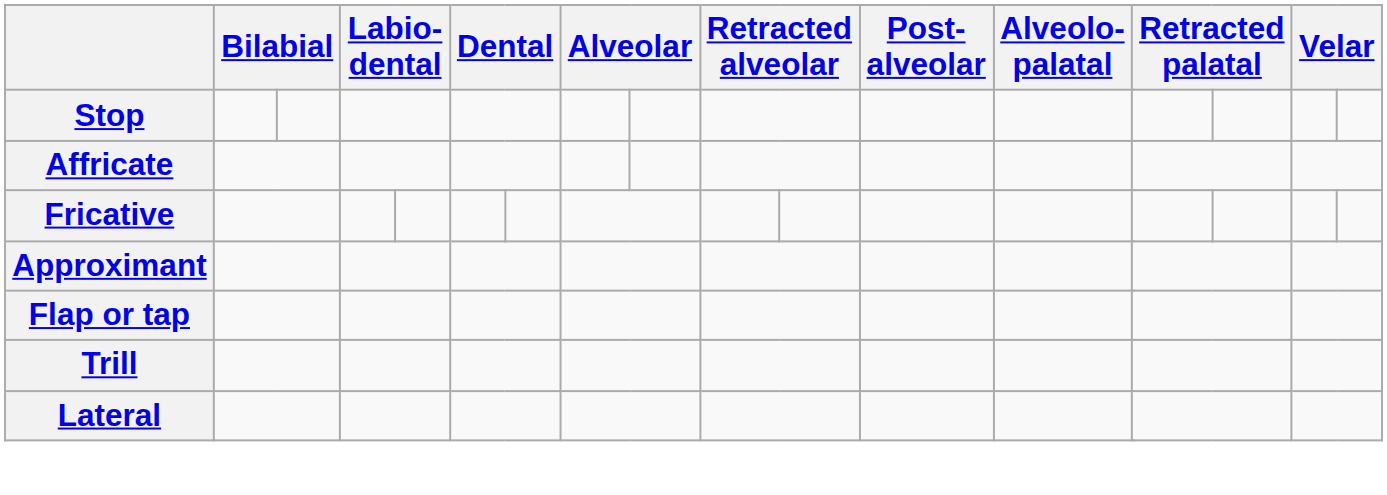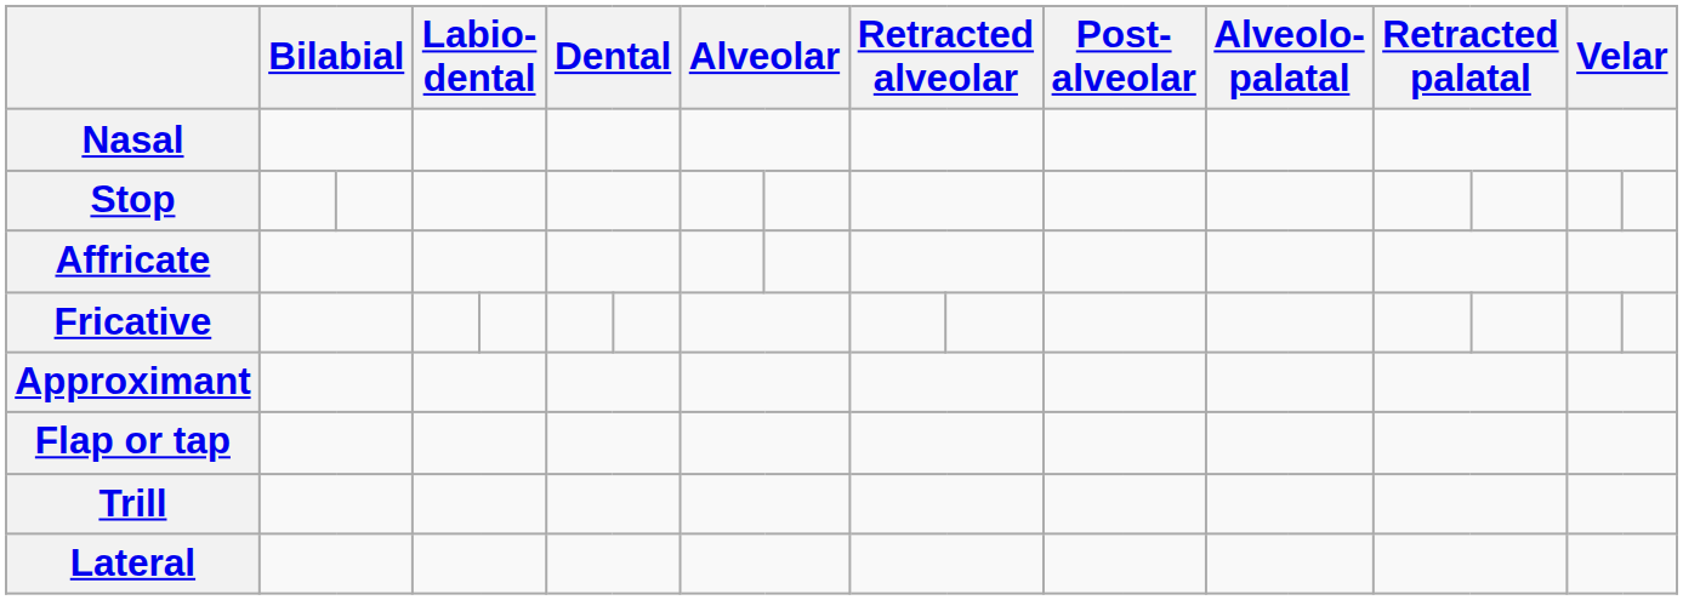 <table class="wikitable" style="text-align: center;">
 <tr>
 <th></th>
 <th colspan="2"><a href='#'>Bilabial</a></th>
 <th colspan="2"><a href='#'>Labio-<br>dental</a></th>
 <th colspan="2"><a href='#'>Dental</a></th>
 <th colspan="2"><a href='#'>Alveolar</a></th>
 <th colspan="2"><a href='#'>Retracted<br>alveolar</a></th>
 <th colspan="2"><a href='#'>Post-<br>alveolar</a></th>
 <th colspan="2"><a href='#'>Alveolo-<br>palatal</a></th>
 <th colspan="2"><a href='#'>Retracted<br>palatal</a></th>
 <th colspan="2"><a href='#'>Velar</a></th>
+</tr>
+<tr>
+<th><a href='#'>Nasal</a></th>
+<td style="border-right: 0;"></td>
+<td style="border-left: 0;"></td>
+<td style="border-right: 0;"></td>
+<td style="border-left: 0;"></td>
+<td style="border-right: 0;"></td>
+<td style="border-left: 0;"></td>
+<td style="border-right: 0;"></td>
+<td style="border-left: 0;"></td>
+<td style="border-right: 0;"></td>
+<td style="border-left: 0;"></td>
+<td style="border-right: 0;"></td>
+<td style="border-left: 0;"></td>
+<td style="border-right: 0;"></td>
+<td style="border-left: 0;"></td>
+<td style="border-right: 0;"></td>
+<td style="border-left: 0;"></td>
+<td style="border-right: 0;"></td>
+<td style="border-left: 0;"></td>
 </tr>
 <tr>
 <th><a href='#'>Stop</a></th>
 <td></td>
 <td></td>
 <td colspan="2"></td>
 <td colspan="2"></td>
 <td></td>
 <td></td>
 <td colspan="2"></td>
 <td colspan="2"></td>
 <td colspan="2"></td>
 <td></td>
 <td></td>
 <td></td>
 <td></td>
 </tr>
 <tr>
 <th><a href='#'>Affricate</a></th>
 <td colspan="2"></td>
 <td colspan="2"></td>
 <td colspan="2"></td>
 <td></td>
 <td></td>
 <td colspan="2"></td>
 <td colspan="2"></td>
 <td colspan="2"></td>
 <td colspan="2"></td>
 <td colspan="2"></td>
 </tr>
 <tr>
 <th><a href='#'>Fricative</a></th>
 <td colspan="2"></td>
 <td></td>
 <td></td>
 <td></td>
 <td></td>
 <td colspan="2"></td>
 <td></td>
 <td></td>
 <td colspan="2"></td>
 <td colspan="2"></td>
 <td></td>
 <td></td>
 <td></td>
 <td></td>
 </tr>
 <tr>
 <th><a href='#'>Approximant</a></th>
 <td colspan="2"></td>
 <td colspan="2"></td>
 <td colspan="2"></td>
 <td colspan="2"></td>
 <td style="border-right: 0;"></td>
 <td style="border-left: 0;"></td>
 <td colspan="2"></td>
 <td colspan="2"></td>
 <td colspan="2"></td>
 <td colspan="2"></td>
 </tr>
 <tr>
 <th><a href='#'>Flap or tap</a></th>
 <td colspan="2"></td>
 <td colspan="2"></td>
 <td colspan="2"></td>
 <td colspan="2"></td>
 <td style="border-right: 0;"></td>
 <td style="border-left: 0;"></td>
 <td colspan="2"></td>
 <td colspan="2"></td>
 <td colspan="2"></td>
 <td colspan="2"></td>
 </tr>
 <tr>
 <th><a href='#'>Trill</a></th>
 <td colspan="2"></td>
 <td colspan="2"></td>
 <td colspan="2"></td>
 <td colspan="2"></td>
 <td style="border-right: 0;"></td>
 <td style="border-left: 0;"></td>
 <td colspan="2"></td>
 <td colspan="2"></td>
 <td colspan="2"></td>
 <td colspan="2"></td>
 </tr>
 <tr>
 <th><a href='#'>Lateral</a></th>
 <td colspan="2"></td>
 <td colspan="2"></td>
 <td colspan="2"></td>
 <td style="border-right: 0;"></td>
 <td style="border-left: 0;"></td>
 <td colspan="2"></td>
 <td style="border-right: 0;"></td>
 <td style="border-left: 0;"></td>
 <td colspan="2"></td>
 <td colspan="2"></td>
 <td colspan="2"></td>
 </tr>
 </table>
